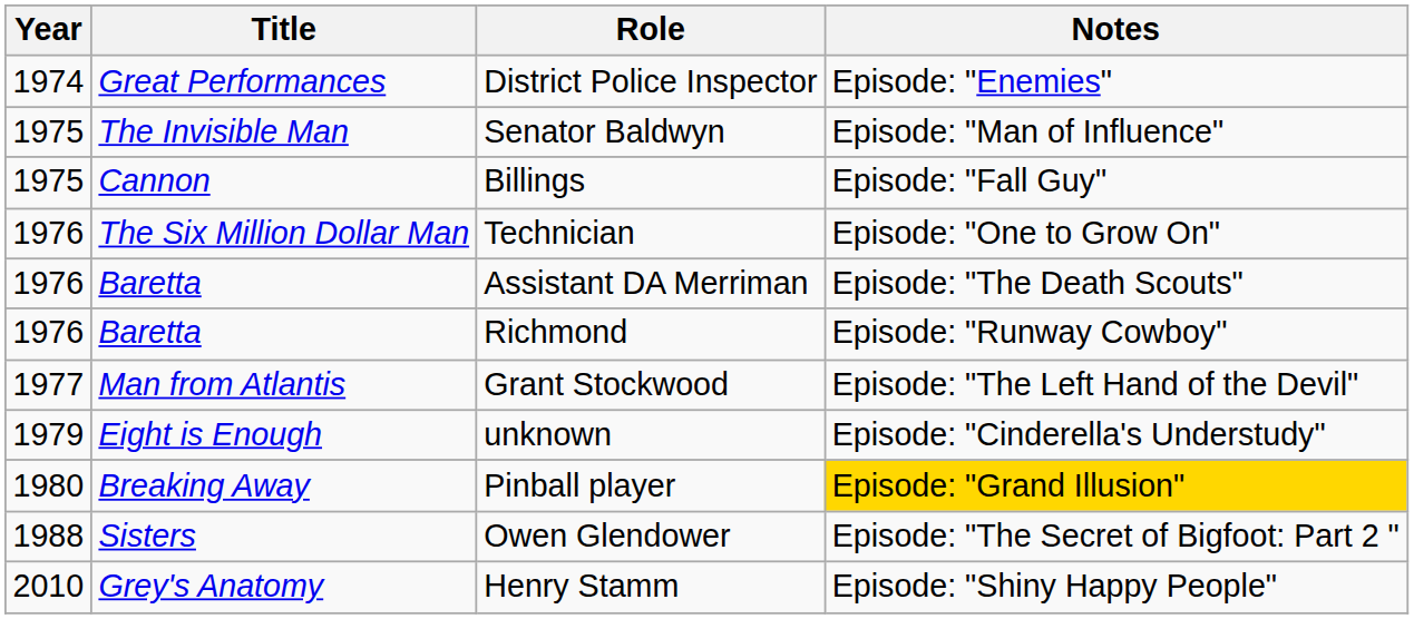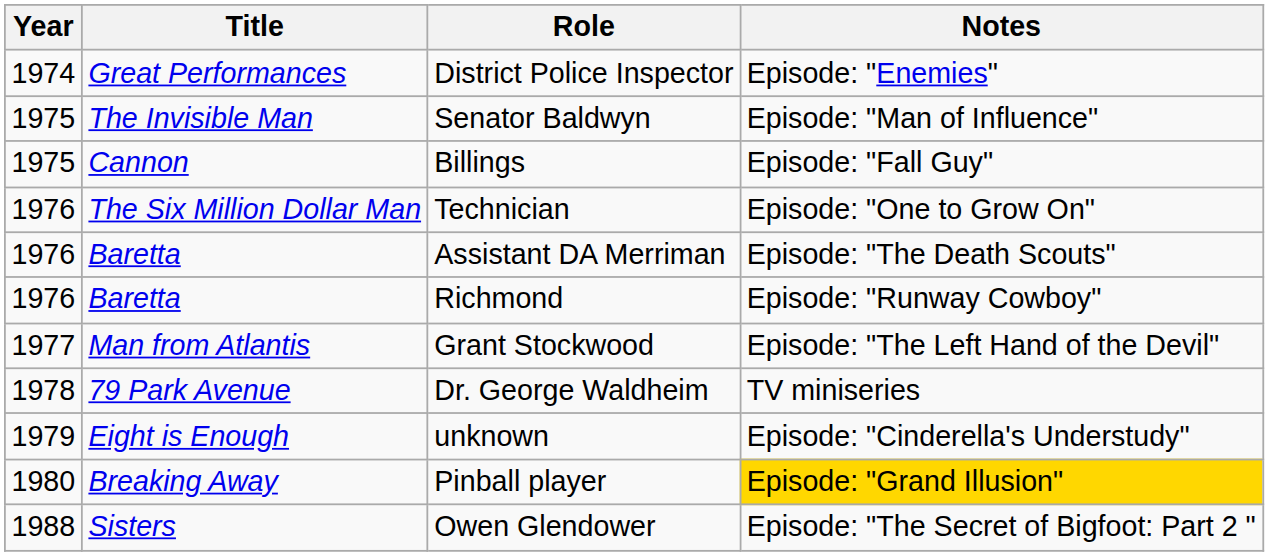 <table class="wikitable">
 <tr>
 <th>Year</th>
 <th>Title</th>
 <th>Role</th>
 <th>Notes</th>
 </tr>
 <tr>
 <td>1974</td>
 <td><em><a href='#'>Great Performances</a></em></td>
 <td>District Police Inspector</td>
 <td>Episode: "<a href='#'>Enemies</a>"</td>
 </tr>
 <tr>
 <td>1975</td>
 <td><em><a href='#'>The Invisible Man</a></em></td>
 <td>Senator Baldwyn</td>
 <td>Episode: "Man of Influence"</td>
 </tr>
 <tr>
 <td>1975</td>
 <td><em><a href='#'>Cannon</a></em></td>
 <td>Billings</td>
 <td>Episode: "Fall Guy"</td>
 </tr>
 <tr>
 <td>1976</td>
 <td><em><a href='#'>The Six Million Dollar Man</a></em></td>
 <td>Technician</td>
 <td>Episode: "One to Grow On"</td>
 </tr>
 <tr>
 <td>1976</td>
 <td><em><a href='#'>Baretta</a></em></td>
 <td>Assistant DA Merriman</td>
 <td>Episode: "The Death Scouts"</td>
 </tr>
 <tr>
 <td>1976</td>
 <td><em><a href='#'>Baretta</a></em></td>
 <td>Richmond</td>
 <td>Episode: "Runway Cowboy"</td>
 </tr>
 <tr>
 <td>1977</td>
 <td><em><a href='#'>Man from Atlantis</a></em></td>
 <td>Grant Stockwood</td>
 <td>Episode: "The Left Hand of the Devil"</td>
 </tr>
 <tr>
+<td>1978</td>
+<td><em><a href='#'>79 Park Avenue</a></em></td>
+<td>Dr. George Waldheim</td>
+<td>TV miniseries</td>
+</tr>
+<tr>
 <td>1979</td>
 <td><em><a href='#'>Eight is Enough</a></em></td>
 <td>unknown</td>
 <td>Episode: "Cinderella's Understudy"</td>
 </tr>
 <tr>
 <td>1980</td>
 <td><em><a href='#'>Breaking Away</a></em></td>
 <td>Pinball player</td>
 <td style="background: gold;">Episode: "Grand Illusion"</td>
 </tr>
 <tr>
 <td>1988</td>
 <td><em><a href='#'>Sisters</a></em></td>
 <td>Owen Glendower</td>
 <td>Episode: "The Secret of Bigfoot: Part 2 "</td>
 </tr>
-<tr>
-<td>2010</td>
-<td><em><a href='#'>Grey's Anatomy</a></em></td>
-<td>Henry Stamm</td>
-<td>Episode: "Shiny Happy People"</td>
-</tr>
 </table>
